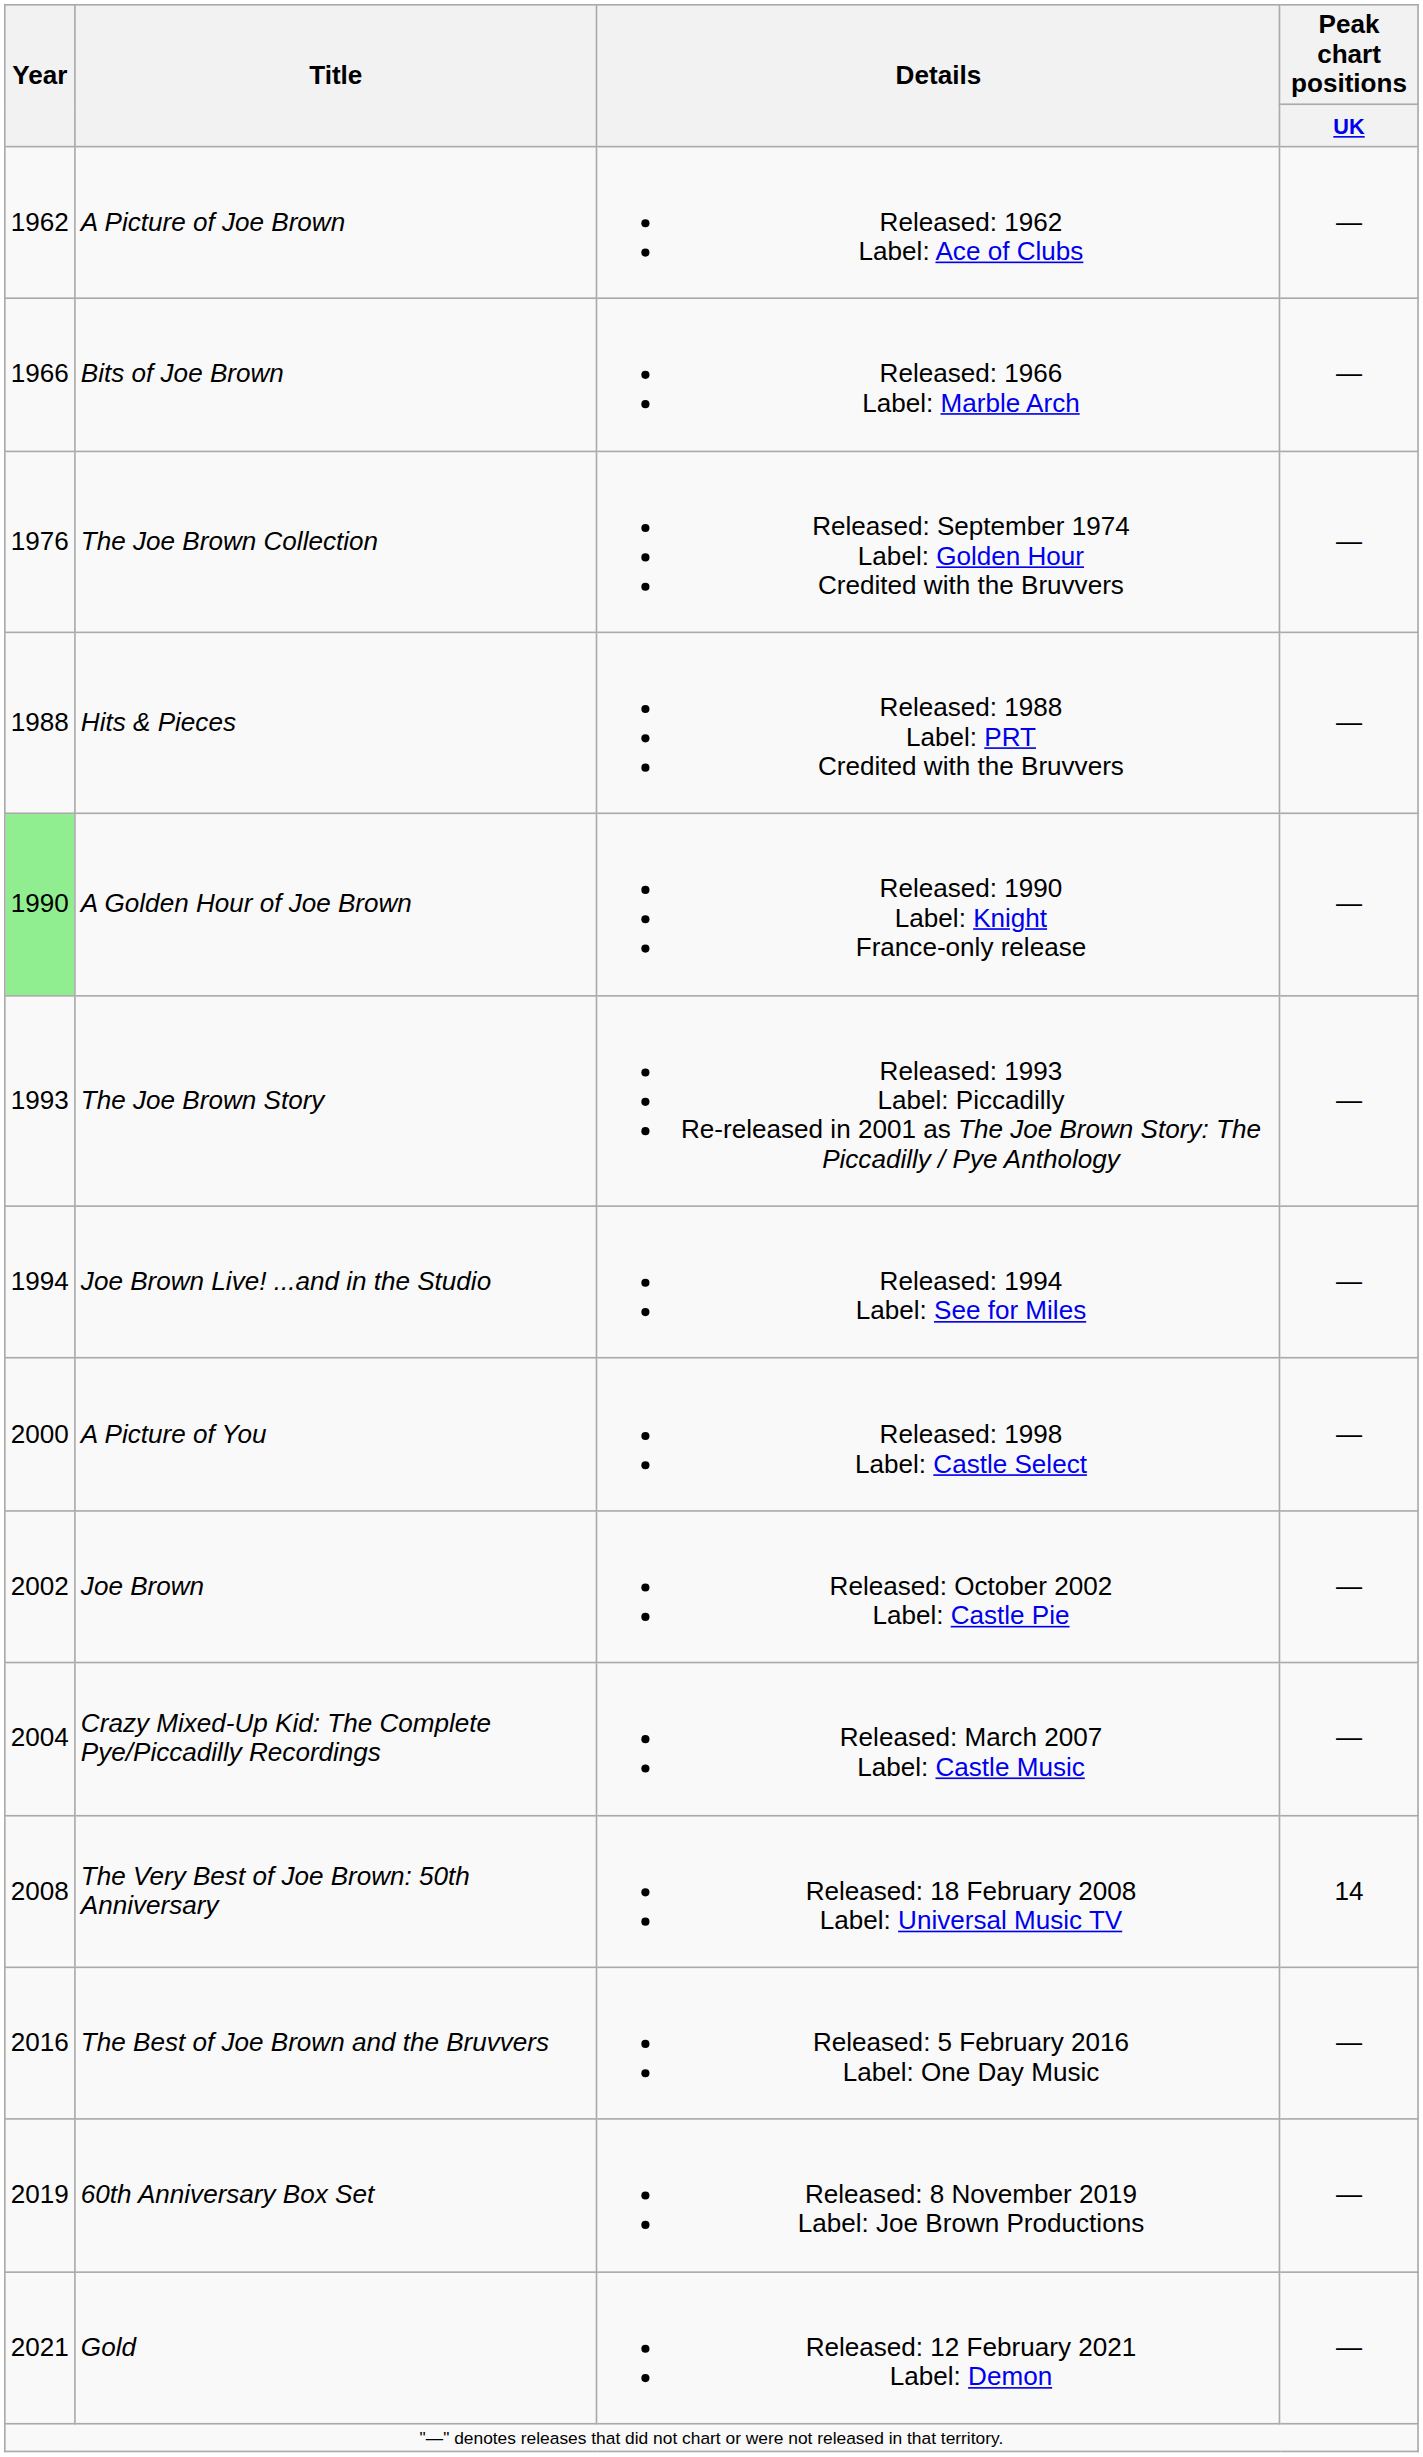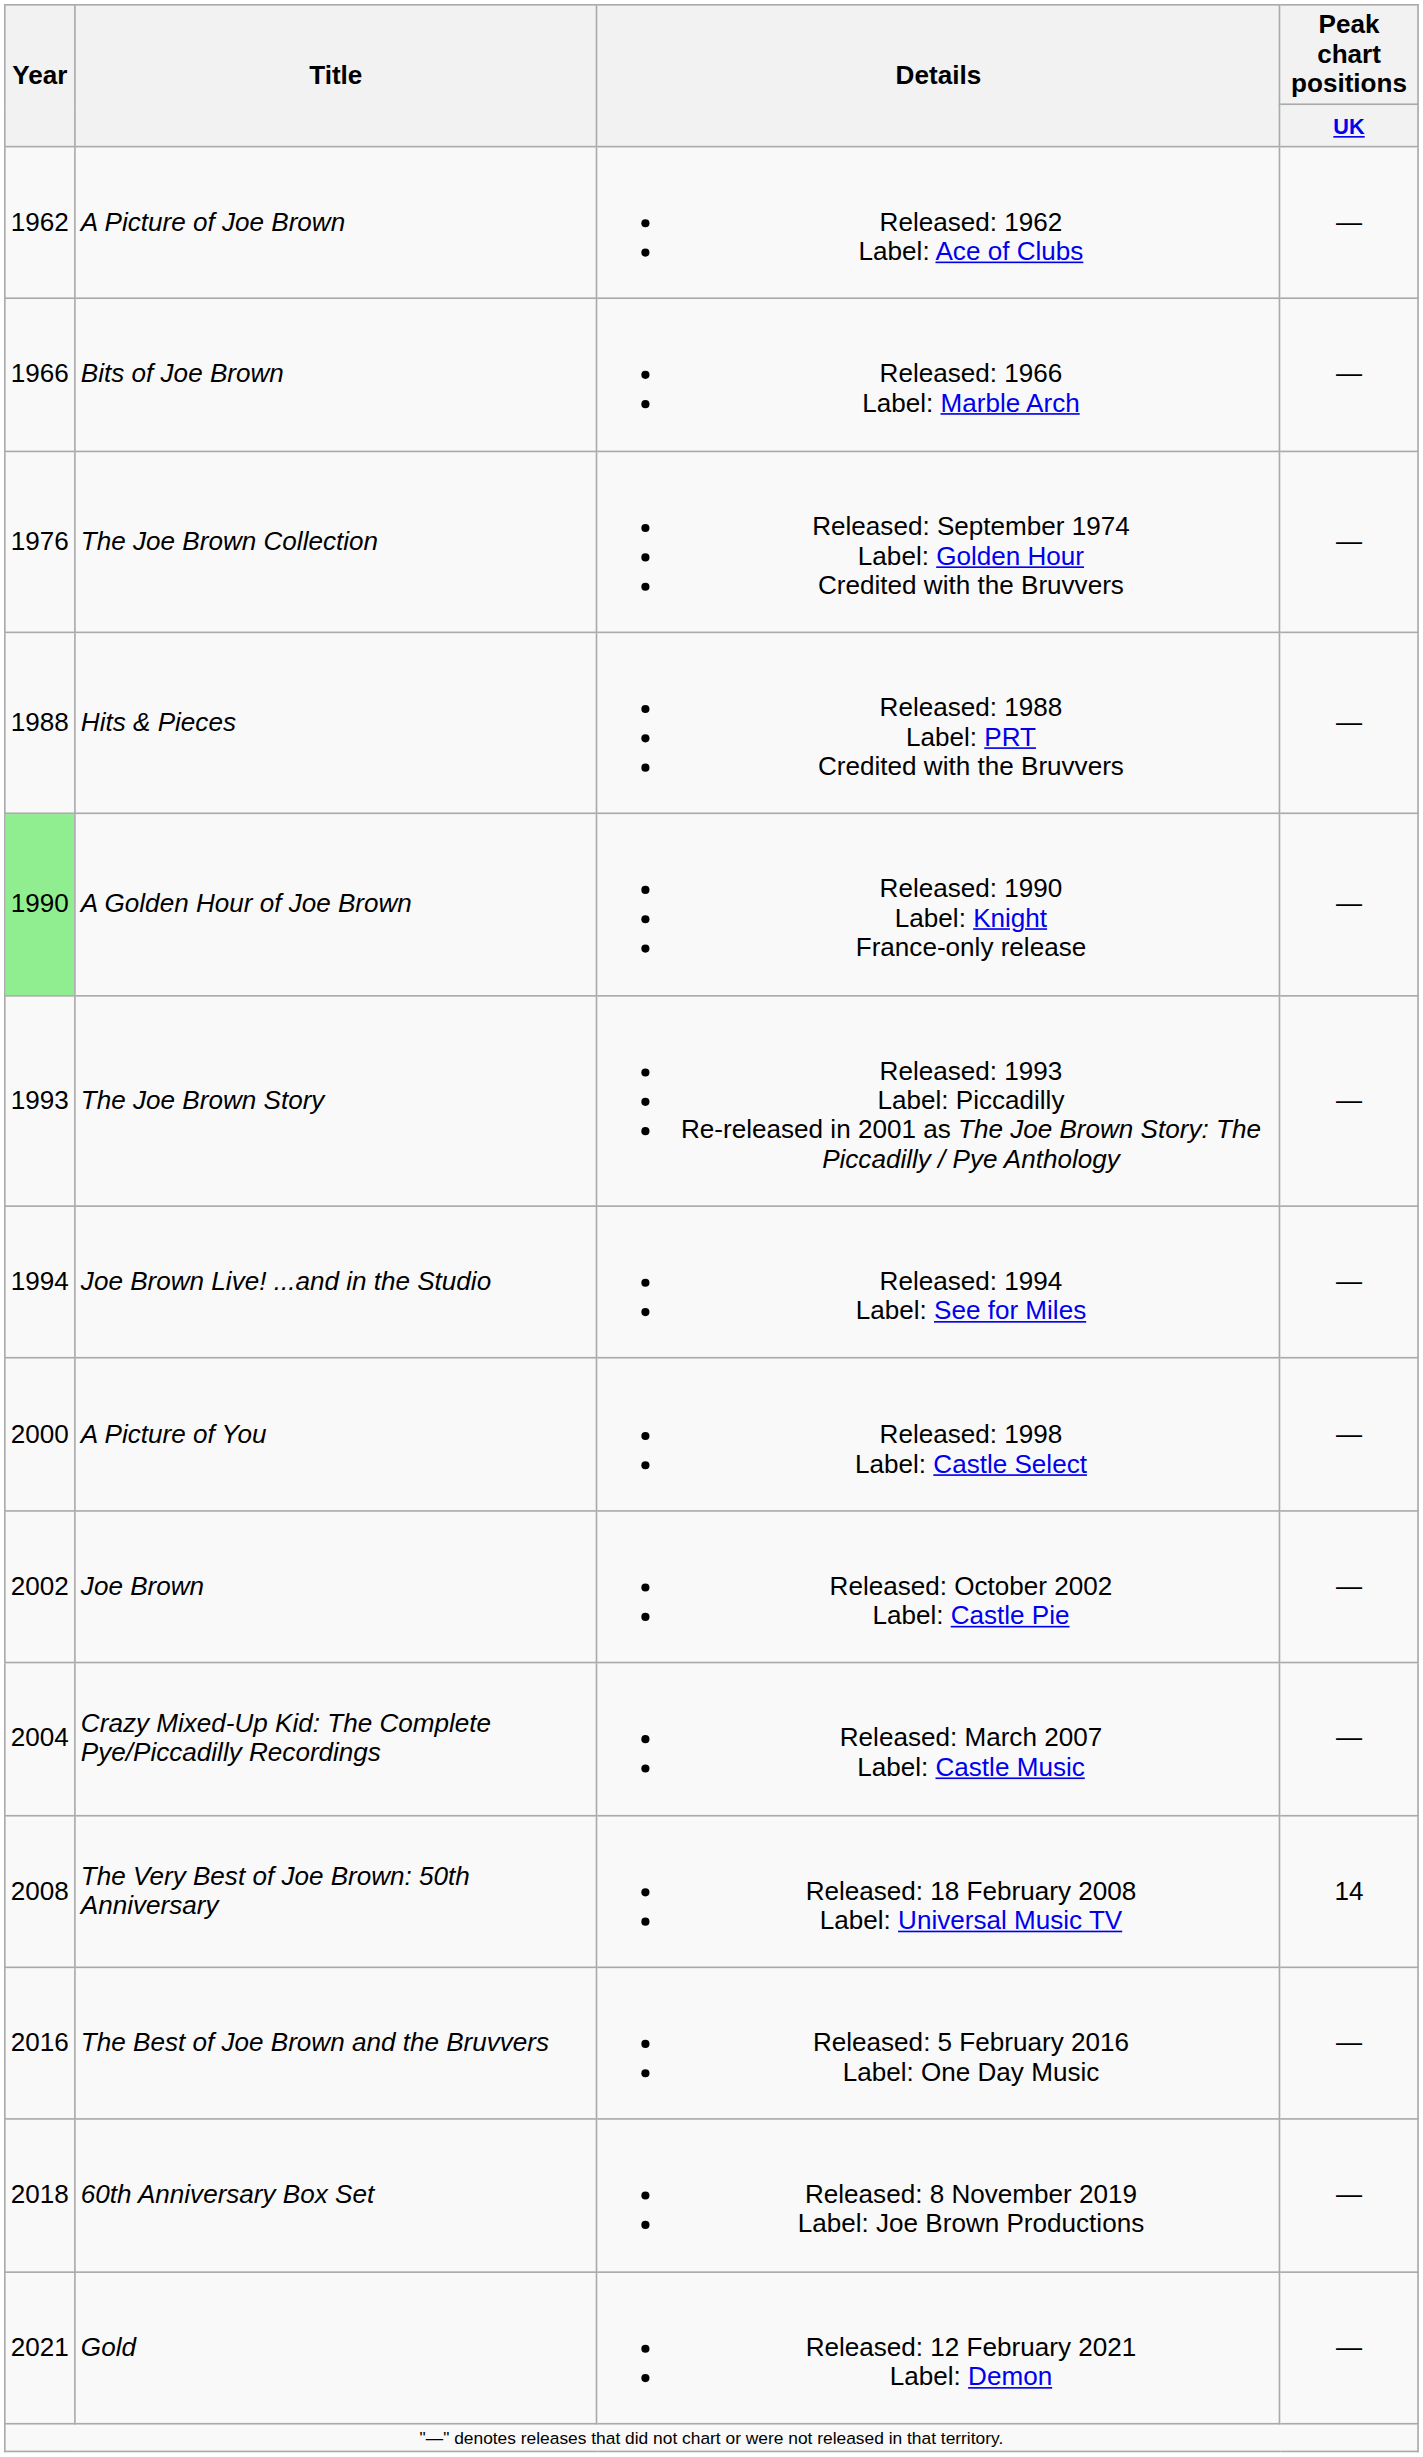 <table class="wikitable" style="text-align:center">
 <tr>
 <th rowspan="2">Year</th>
 <th rowspan="2">Title</th>
 <th rowspan="2">Details</th>
 <th>Peak chart<br>positions</th>
 </tr>
 <tr>
 <th><small><a href='#'>UK</a></small><br></th>
 </tr>
 <tr>
 <td>1962</td>
 <td align="left"><em>A Picture of Joe Brown</em></td>
 <td><br><ul><li>Released: 1962</li><li>Label: <a href='#'>Ace of Clubs</a></li></ul></td>
 <td>—</td>
 </tr>
 <tr>
 <td>1966</td>
 <td align="left"><em>Bits of Joe Brown</em></td>
 <td><br><ul><li>Released: 1966</li><li>Label: <a href='#'>Marble Arch</a></li></ul></td>
 <td>—</td>
 </tr>
 <tr>
 <td>1976</td>
 <td align="left"><em>The Joe Brown Collection</em></td>
 <td><br><ul><li>Released: September 1974</li><li>Label: <a href='#'>Golden Hour</a></li><li>Credited with the Bruvvers</li></ul></td>
 <td>—</td>
 </tr>
 <tr>
 <td>1988</td>
 <td align="left"><em>Hits & Pieces</em></td>
 <td><br><ul><li>Released: 1988</li><li>Label: <a href='#'>PRT</a></li><li>Credited with the Bruvvers</li></ul></td>
 <td>—</td>
 </tr>
 <tr>
 <td style="background: lightgreen;">1990</td>
 <td align="left"><em>A Golden Hour of Joe Brown</em></td>
 <td><br><ul><li>Released: 1990</li><li>Label: <a href='#'>Knight</a></li><li>France-only release</li></ul></td>
 <td>—</td>
 </tr>
 <tr>
 <td>1993</td>
 <td align="left"><em>The Joe Brown Story</em></td>
 <td><br><ul><li>Released: 1993</li><li>Label: Piccadilly</li><li>Re-released in 2001 as <em>The Joe Brown Story: The Piccadilly / Pye Anthology</em></li></ul></td>
 <td>—</td>
 </tr>
 <tr>
 <td>1994</td>
 <td align="left"><em>Joe Brown Live! ...and in the Studio</em></td>
 <td><br><ul><li>Released: 1994</li><li>Label: <a href='#'>See for Miles</a></li></ul></td>
 <td>—</td>
 </tr>
 <tr>
 <td>2000</td>
 <td align="left"><em>A Picture of You</em></td>
 <td><br><ul><li>Released: 1998</li><li>Label: <a href='#'>Castle Select</a></li></ul></td>
 <td>—</td>
 </tr>
 <tr>
 <td>2002</td>
 <td align="left"><em>Joe Brown</em></td>
 <td><br><ul><li>Released: October 2002</li><li>Label: <a href='#'>Castle Pie</a></li></ul></td>
 <td>—</td>
 </tr>
 <tr>
 <td>2004</td>
 <td align="left"><em>Crazy Mixed-Up Kid: The Complete Pye/Piccadilly Recordings</em></td>
 <td><br><ul><li>Released: March 2007</li><li>Label: <a href='#'>Castle Music</a></li></ul></td>
 <td>—</td>
 </tr>
 <tr>
 <td>2008</td>
 <td align="left"><em>The Very Best of Joe Brown: 50th Anniversary</em></td>
 <td><br><ul><li>Released: 18 February 2008</li><li>Label: <a href='#'>Universal Music TV</a></li></ul></td>
 <td>14</td>
 </tr>
 <tr>
 <td>2016</td>
 <td align="left"><em>The Best of Joe Brown and the Bruvvers</em></td>
 <td><br><ul><li>Released: 5 February 2016</li><li>Label: One Day Music</li></ul></td>
 <td>—</td>
 </tr>
 <tr>
-<td>2019</td>
+<td>2018</td>
 <td align="left"><em>60th Anniversary Box Set</em></td>
 <td><br><ul><li>Released: 8 November 2019</li><li>Label: Joe Brown Productions</li></ul></td>
 <td>—</td>
 </tr>
 <tr>
 <td>2021</td>
 <td align="left"><em>Gold</em></td>
 <td><br><ul><li>Released: 12 February 2021</li><li>Label: <a href='#'>Demon</a></li></ul></td>
 <td>—</td>
 </tr>
 <tr>
 <td colspan="4" style="font-size:8pt">"—" denotes releases that did not chart or were not released in that territory.</td>
 </tr>
 </table>
